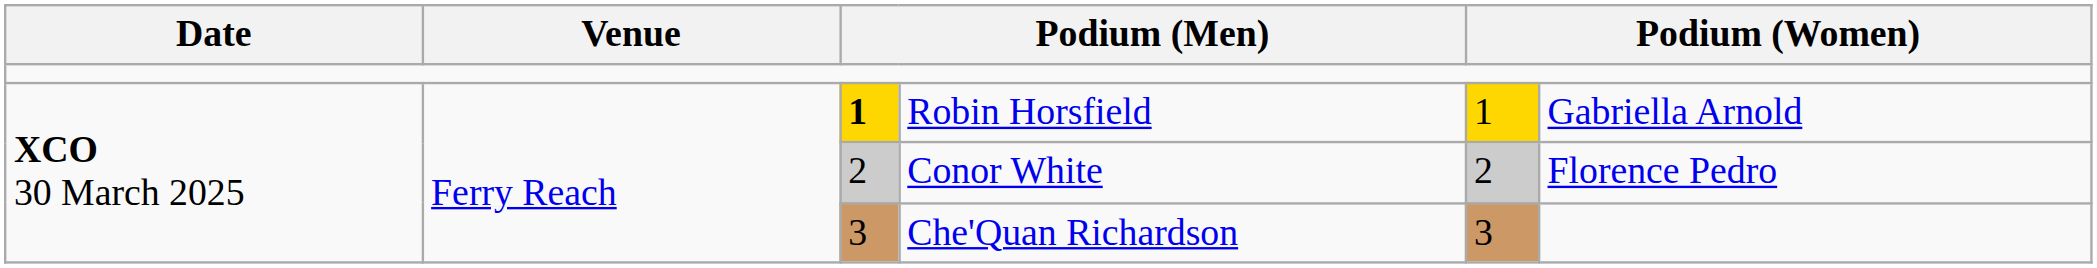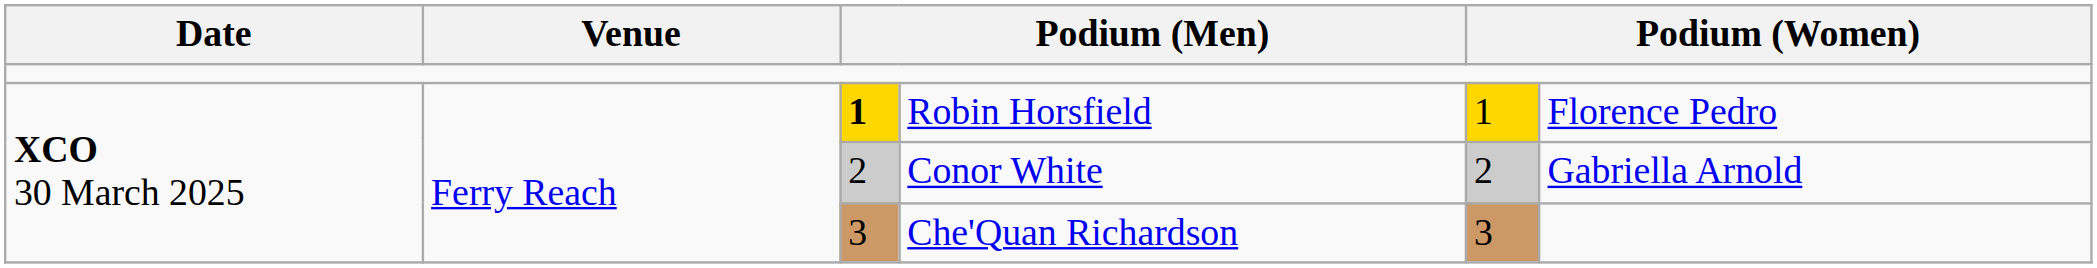 <table class="wikitable" width=70%>
 <tr>
 <th>Date</th>
 <th width=20%>Venue</th>
 <th colspan=2 width=30%>Podium (Men)</th>
 <th colspan=2 width=30%>Podium (Women)</th>
 </tr>
 <tr>
 <td colspan=6></td>
 </tr>
 <tr>
 <td rowspan=3><strong>XCO</strong> <br> 30 March 2025</td>
 <td rowspan=3><br><a href='#'>Ferry Reach</a></td>
 <td bgcolor=FFD700><strong>1</strong></td>
 <td><a href='#'>Robin Horsfield</a></td>
 <td bgcolor=FFD700>1</td>
-<td><a href='#'>Gabriella Arnold</a></td>
+<td><a href='#'>Florence Pedro</a></td>
 </tr>
 <tr>
 <td bgcolor=CCCCCC>2</td>
 <td><a href='#'>Conor White</a></td>
 <td bgcolor=CCCCCC>2</td>
-<td><a href='#'>Florence Pedro</a></td>
+<td><a href='#'>Gabriella Arnold</a></td>
 </tr>
 <tr>
 <td bgcolor=CC9966>3</td>
 <td><a href='#'>Che'Quan Richardson</a></td>
 <td bgcolor=CC9966>3</td>
 <td></td>
 </tr>
 </table>
